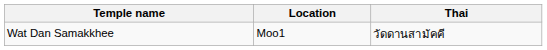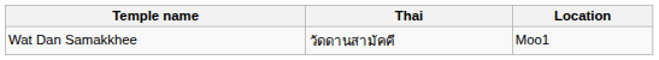 <table class="wikitable" style="width:60%;">
 <tr>
 <th>Temple name</th>
+<th>Thai</th>
 <th>Location</th>
-<th>Thai</th>
 </tr>
 <tr>
 <td>Wat Dan Samakkhee</td>
+<td>วัดดานสามัคคี</td>
 <td>Moo1</td>
-<td>วัดดานสามัคคี</td>
 </tr>
 </table>
